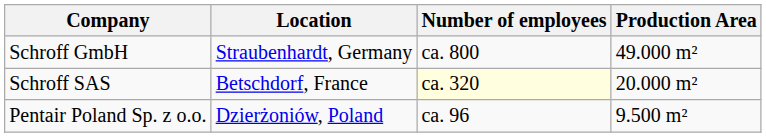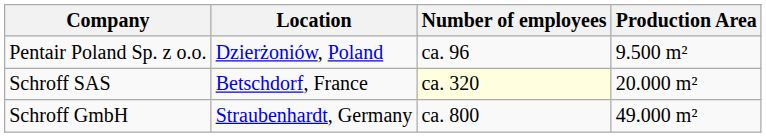 <table class="wikitable">
 <tr>
 <th>Company</th>
 <th>Location</th>
 <th>Number of employees</th>
 <th>Production Area</th>
 </tr>
 <tr>
-<td>Schroff GmbH</td>
-<td><a href='#'>Straubenhardt</a>, Germany</td>
-<td>ca. 800</td>
-<td>49.000 m²</td>
+<td>Pentair Poland Sp. z o.o.</td>
+<td><a href='#'>Dzierżoniów</a>, <a href='#'>Poland</a></td>
+<td>ca. 96</td>
+<td>9.500 m²</td>
 </tr>
 <tr>
 <td>Schroff SAS</td>
 <td><a href='#'>Betschdorf</a>, France</td>
 <td style="background: lightyellow;">ca. 320</td>
 <td>20.000 m²</td>
 </tr>
 <tr>
-<td>Pentair Poland Sp. z o.o.</td>
-<td><a href='#'>Dzierżoniów</a>, <a href='#'>Poland</a></td>
-<td>ca. 96</td>
-<td>9.500 m²</td>
+<td>Schroff GmbH</td>
+<td><a href='#'>Straubenhardt</a>, Germany</td>
+<td>ca. 800</td>
+<td>49.000 m²</td>
 </tr>
 </table>
